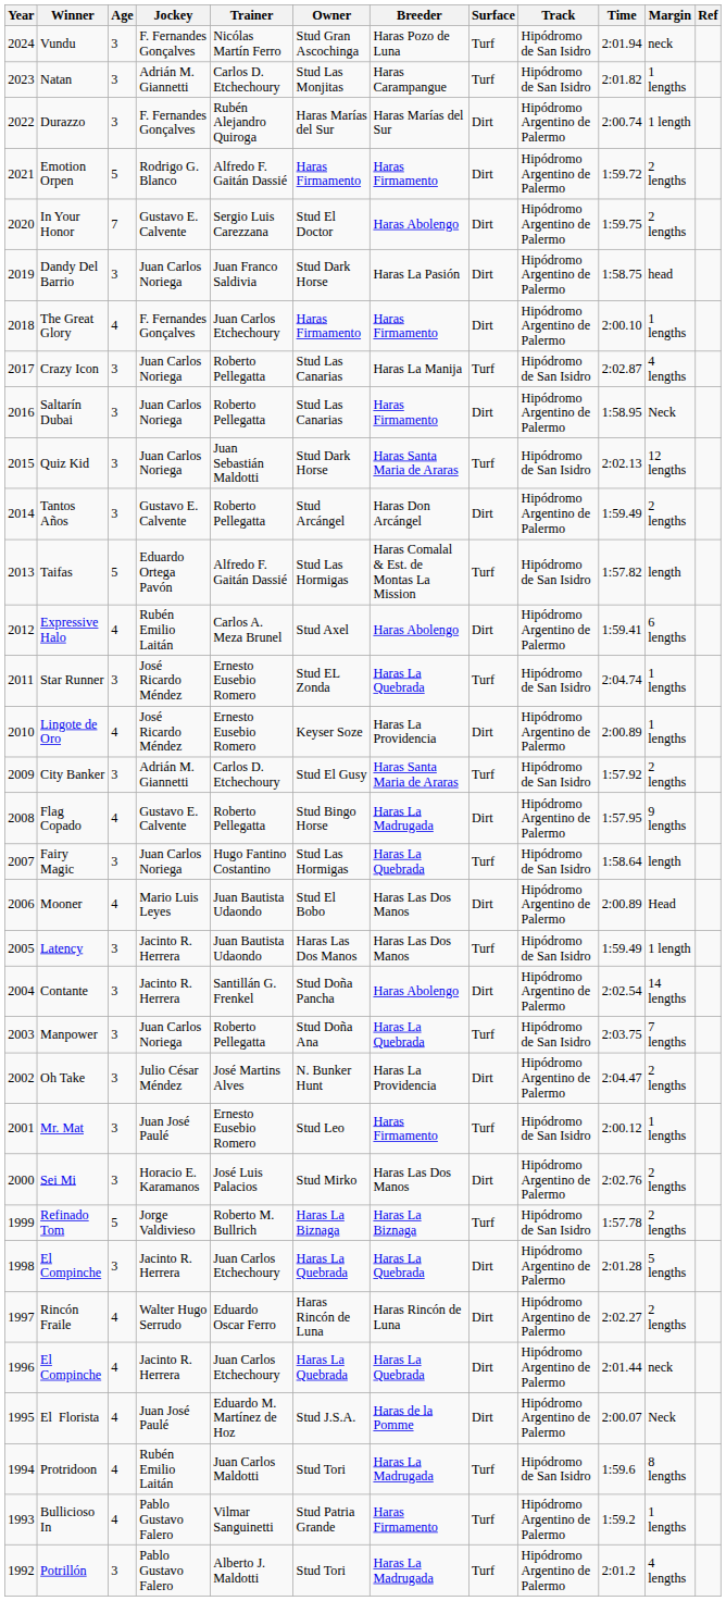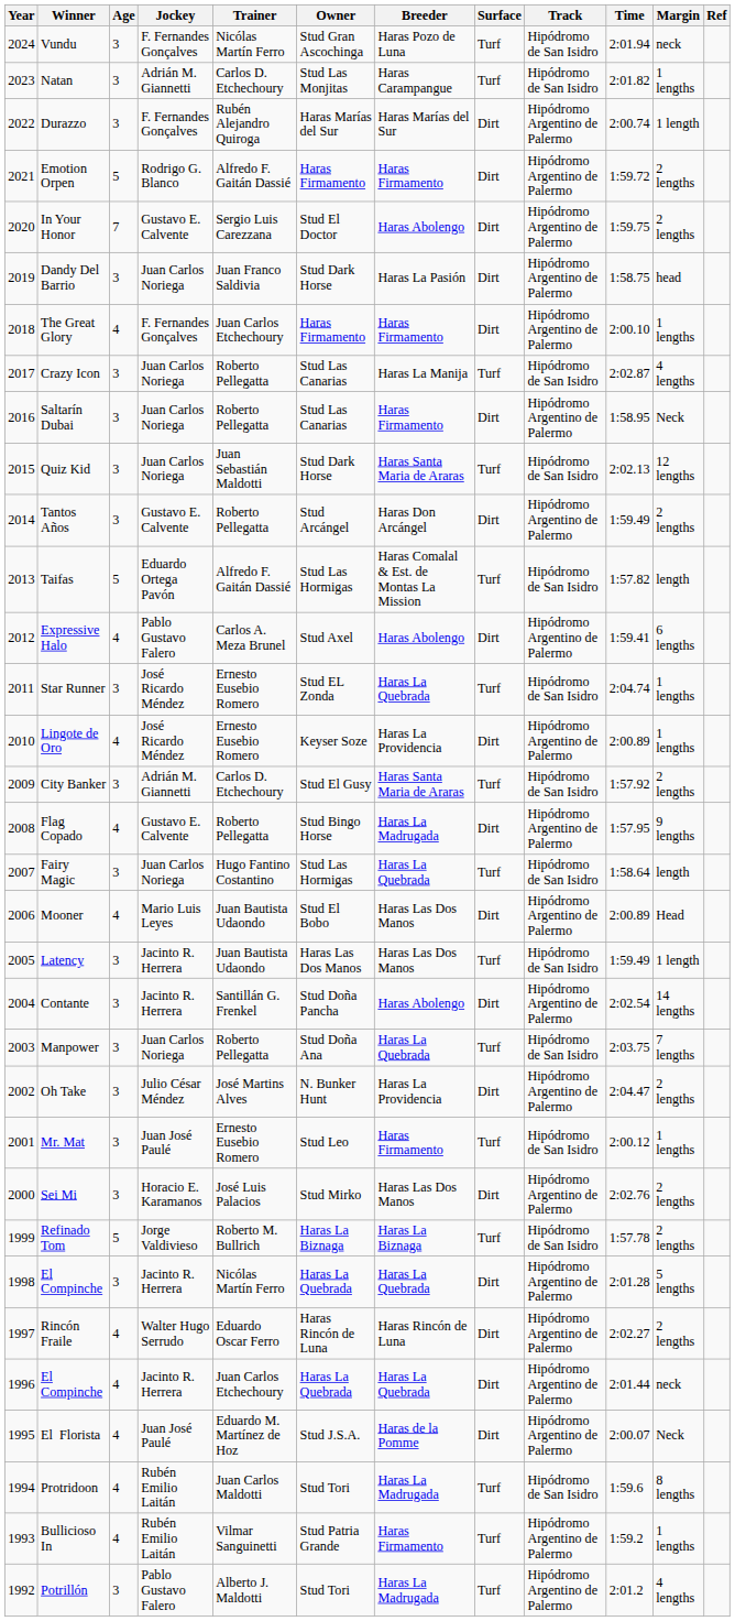 <table class="wikitable">
 <tr>
 <th>Year</th>
 <th>Winner</th>
 <th>Age</th>
 <th>Jockey</th>
 <th>Trainer</th>
 <th>Owner</th>
 <th>Breeder</th>
 <th>Surface</th>
 <th>Track</th>
 <th>Time</th>
 <th>Margin</th>
 <th>Ref</th>
 </tr>
 <tr>
 <td>2024</td>
 <td>Vundu</td>
 <td>3</td>
 <td>F. Fernandes Gonçalves</td>
 <td>Nicólas Martín Ferro</td>
 <td>Stud Gran Ascochinga</td>
 <td>Haras Pozo de Luna</td>
 <td>Turf</td>
 <td>Hipódromo de San Isidro</td>
 <td>2:01.94</td>
 <td> neck</td>
 <td></td>
 </tr>
 <tr>
 <td>2023</td>
 <td>Natan</td>
 <td>3</td>
 <td>Adrián M. Giannetti</td>
 <td>Carlos D. Etchechoury</td>
 <td>Stud Las Monjitas</td>
 <td>Haras Carampangue</td>
 <td>Turf</td>
 <td>Hipódromo de San Isidro</td>
 <td>2:01.82</td>
 <td>1 lengths</td>
 <td></td>
 </tr>
 <tr>
 <td>2022</td>
 <td>Durazzo</td>
 <td>3</td>
 <td>F. Fernandes Gonçalves</td>
 <td>Rubén Alejandro Quiroga</td>
 <td>Haras Marías del Sur</td>
 <td>Haras Marías del Sur</td>
 <td>Dirt</td>
 <td>Hipódromo Argentino de Palermo</td>
 <td>2:00.74</td>
 <td>1 length</td>
 <td></td>
 </tr>
 <tr>
 <td>2021</td>
 <td>Emotion Orpen</td>
 <td>5</td>
 <td>Rodrigo G. Blanco</td>
 <td>Alfredo F. Gaitán Dassié</td>
 <td><a href='#'>Haras Firmamento</a></td>
 <td><a href='#'>Haras Firmamento</a></td>
 <td>Dirt</td>
 <td>Hipódromo Argentino de Palermo</td>
 <td>1:59.72</td>
 <td>2 lengths</td>
 <td></td>
 </tr>
 <tr>
 <td>2020</td>
 <td>In Your Honor</td>
 <td>7</td>
 <td>Gustavo E. Calvente</td>
 <td>Sergio Luis Carezzana</td>
 <td>Stud El Doctor</td>
 <td><a href='#'>Haras Abolengo</a></td>
 <td>Dirt</td>
 <td>Hipódromo Argentino de Palermo</td>
 <td>1:59.75</td>
 <td>2 lengths</td>
 <td></td>
 </tr>
 <tr>
 <td>2019</td>
 <td>Dandy Del Barrio</td>
 <td>3</td>
 <td>Juan Carlos Noriega</td>
 <td>Juan Franco Saldivia</td>
 <td>Stud Dark Horse</td>
 <td>Haras La Pasión</td>
 <td>Dirt</td>
 <td>Hipódromo Argentino de Palermo</td>
 <td>1:58.75</td>
 <td> head</td>
 <td></td>
 </tr>
 <tr>
 <td>2018</td>
 <td>The Great Glory</td>
 <td>4</td>
 <td>F. Fernandes Gonçalves</td>
 <td>Juan Carlos Etchechoury</td>
 <td><a href='#'>Haras Firmamento</a></td>
 <td><a href='#'>Haras Firmamento</a></td>
 <td>Dirt</td>
 <td>Hipódromo Argentino de Palermo</td>
 <td>2:00.10</td>
 <td>1 lengths</td>
 <td></td>
 </tr>
 <tr>
 <td>2017</td>
 <td>Crazy Icon</td>
 <td>3</td>
 <td>Juan Carlos Noriega</td>
 <td>Roberto Pellegatta</td>
 <td>Stud Las Canarias</td>
 <td>Haras La Manija</td>
 <td>Turf</td>
 <td>Hipódromo de San Isidro</td>
 <td>2:02.87</td>
 <td>4 lengths</td>
 <td></td>
 </tr>
 <tr>
 <td>2016</td>
 <td>Saltarín Dubai</td>
 <td>3</td>
 <td>Juan Carlos Noriega</td>
 <td>Roberto Pellegatta</td>
 <td>Stud Las Canarias</td>
 <td><a href='#'>Haras Firmamento</a></td>
 <td>Dirt</td>
 <td>Hipódromo Argentino de Palermo</td>
 <td>1:58.95</td>
 <td>Neck</td>
 <td></td>
 </tr>
 <tr>
 <td>2015</td>
 <td>Quiz Kid</td>
 <td>3</td>
 <td>Juan Carlos Noriega</td>
 <td>Juan Sebastián Maldotti</td>
 <td>Stud Dark Horse</td>
 <td><a href='#'>Haras Santa Maria de Araras</a></td>
 <td>Turf</td>
 <td>Hipódromo de San Isidro</td>
 <td>2:02.13</td>
 <td>12 lengths</td>
 <td></td>
 </tr>
 <tr>
 <td>2014</td>
 <td>Tantos Años</td>
 <td>3</td>
 <td>Gustavo E. Calvente</td>
 <td>Roberto Pellegatta</td>
 <td>Stud Arcángel</td>
 <td>Haras Don Arcángel</td>
 <td>Dirt</td>
 <td>Hipódromo Argentino de Palermo</td>
 <td>1:59.49</td>
 <td>2 lengths</td>
 <td></td>
 </tr>
 <tr>
 <td>2013</td>
 <td>Taifas</td>
 <td>5</td>
 <td>Eduardo Ortega Pavón</td>
 <td>Alfredo F. Gaitán Dassié</td>
 <td>Stud Las Hormigas</td>
 <td>Haras Comalal & Est. de Montas La Mission</td>
 <td>Turf</td>
 <td>Hipódromo de San Isidro</td>
 <td>1:57.82</td>
 <td> length</td>
 <td></td>
 </tr>
 <tr>
 <td>2012</td>
 <td><a href='#'>Expressive Halo</a></td>
 <td>4</td>
-<td>Rubén Emilio Laitán</td>
+<td>Pablo Gustavo Falero</td>
 <td>Carlos A. Meza Brunel</td>
 <td>Stud Axel</td>
 <td><a href='#'>Haras Abolengo</a></td>
 <td>Dirt</td>
 <td>Hipódromo Argentino de Palermo</td>
 <td>1:59.41</td>
 <td>6 lengths</td>
 <td></td>
 </tr>
 <tr>
 <td>2011</td>
 <td>Star Runner</td>
 <td>3</td>
 <td>José Ricardo Méndez</td>
 <td>Ernesto Eusebio Romero</td>
 <td>Stud EL Zonda</td>
 <td><a href='#'>Haras La Quebrada</a></td>
 <td>Turf</td>
 <td>Hipódromo de San Isidro</td>
 <td>2:04.74</td>
 <td>1 lengths</td>
 <td></td>
 </tr>
 <tr>
 <td>2010</td>
 <td><a href='#'>Lingote de Oro</a></td>
 <td>4</td>
 <td>José Ricardo Méndez</td>
 <td>Ernesto Eusebio Romero</td>
 <td>Keyser Soze</td>
 <td>Haras La Providencia</td>
 <td>Dirt</td>
 <td>Hipódromo Argentino de Palermo</td>
 <td>2:00.89</td>
 <td>1 lengths</td>
 <td></td>
 </tr>
 <tr>
 <td>2009</td>
 <td>City Banker</td>
 <td>3</td>
 <td>Adrián M. Giannetti</td>
 <td>Carlos D. Etchechoury</td>
 <td>Stud El Gusy</td>
 <td><a href='#'>Haras Santa Maria de Araras</a></td>
 <td>Turf</td>
 <td>Hipódromo de San Isidro</td>
 <td>1:57.92</td>
 <td>2 lengths</td>
 <td></td>
 </tr>
 <tr>
 <td>2008</td>
 <td>Flag Copado</td>
 <td>4</td>
 <td>Gustavo E. Calvente</td>
 <td>Roberto Pellegatta</td>
 <td>Stud Bingo Horse</td>
 <td><a href='#'>Haras La Madrugada</a></td>
 <td>Dirt</td>
 <td>Hipódromo Argentino de Palermo</td>
 <td>1:57.95</td>
 <td>9 lengths</td>
 <td></td>
 </tr>
 <tr>
 <td>2007</td>
 <td>Fairy Magic</td>
 <td>3</td>
 <td>Juan Carlos Noriega</td>
 <td>Hugo Fantino Costantino</td>
 <td>Stud Las Hormigas</td>
 <td><a href='#'>Haras La Quebrada</a></td>
 <td>Turf</td>
 <td>Hipódromo de San Isidro</td>
 <td>1:58.64</td>
 <td> length</td>
 <td></td>
 </tr>
 <tr>
 <td>2006</td>
 <td>Mooner</td>
 <td>4</td>
 <td>Mario Luis Leyes</td>
 <td>Juan Bautista Udaondo</td>
 <td>Stud El Bobo</td>
 <td>Haras Las Dos Manos</td>
 <td>Dirt</td>
 <td>Hipódromo Argentino de Palermo</td>
 <td>2:00.89</td>
 <td>Head</td>
 <td></td>
 </tr>
 <tr>
 <td>2005</td>
 <td><a href='#'>Latency</a></td>
 <td>3</td>
 <td>Jacinto R. Herrera</td>
 <td>Juan Bautista Udaondo</td>
 <td>Haras Las Dos Manos</td>
 <td>Haras Las Dos Manos</td>
 <td>Turf</td>
 <td>Hipódromo de San Isidro</td>
 <td>1:59.49</td>
 <td>1 length</td>
 <td></td>
 </tr>
 <tr>
 <td>2004</td>
 <td>Contante</td>
 <td>3</td>
 <td>Jacinto R. Herrera</td>
 <td>Santillán G. Frenkel</td>
 <td>Stud Doña Pancha</td>
 <td><a href='#'>Haras Abolengo</a></td>
 <td>Dirt</td>
 <td>Hipódromo Argentino de Palermo</td>
 <td>2:02.54</td>
 <td>14 lengths</td>
 <td></td>
 </tr>
 <tr>
 <td>2003</td>
 <td>Manpower</td>
 <td>3</td>
 <td>Juan Carlos Noriega</td>
 <td>Roberto Pellegatta</td>
 <td>Stud Doña Ana</td>
 <td><a href='#'>Haras La Quebrada</a></td>
 <td>Turf</td>
 <td>Hipódromo de San Isidro</td>
 <td>2:03.75</td>
 <td>7 lengths</td>
 <td></td>
 </tr>
 <tr>
 <td>2002</td>
 <td>Oh Take</td>
 <td>3</td>
 <td>Julio César Méndez</td>
 <td>José Martins Alves</td>
 <td>N. Bunker Hunt</td>
 <td>Haras La Providencia</td>
 <td>Dirt</td>
 <td>Hipódromo Argentino de Palermo</td>
 <td>2:04.47</td>
 <td>2 lengths</td>
 <td></td>
 </tr>
 <tr>
 <td>2001</td>
 <td><a href='#'>Mr. Mat</a></td>
 <td>3</td>
 <td>Juan José Paulé</td>
 <td>Ernesto Eusebio Romero</td>
 <td>Stud Leo</td>
 <td><a href='#'>Haras Firmamento</a></td>
 <td>Turf</td>
 <td>Hipódromo de San Isidro</td>
 <td>2:00.12</td>
 <td>1 lengths</td>
 <td></td>
 </tr>
 <tr>
 <td>2000</td>
 <td><a href='#'>Sei Mi</a></td>
 <td>3</td>
 <td>Horacio E. Karamanos</td>
 <td>José Luis Palacios</td>
 <td>Stud Mirko</td>
 <td>Haras Las Dos Manos</td>
 <td>Dirt</td>
 <td>Hipódromo Argentino de Palermo</td>
 <td>2:02.76</td>
 <td>2 lengths</td>
 <td></td>
 </tr>
 <tr>
 <td>1999</td>
 <td><a href='#'>Refinado Tom</a></td>
 <td>5</td>
 <td>Jorge Valdivieso</td>
 <td>Roberto M. Bullrich</td>
 <td><a href='#'>Haras La Biznaga</a></td>
 <td><a href='#'>Haras La Biznaga</a></td>
 <td>Turf</td>
 <td>Hipódromo de San Isidro</td>
 <td>1:57.78</td>
 <td>2 lengths</td>
 <td></td>
 </tr>
 <tr>
 <td>1998</td>
 <td><a href='#'>El Compinche</a></td>
 <td>3</td>
 <td>Jacinto R. Herrera</td>
-<td>Juan Carlos Etchechoury</td>
+<td>Nicólas Martín Ferro</td>
 <td><a href='#'>Haras La Quebrada</a></td>
 <td><a href='#'>Haras La Quebrada</a></td>
 <td>Dirt</td>
 <td>Hipódromo Argentino de Palermo</td>
 <td>2:01.28</td>
 <td>5 lengths</td>
 <td></td>
 </tr>
 <tr>
 <td>1997</td>
 <td>Rincón Fraile</td>
 <td>4</td>
 <td>Walter Hugo Serrudo</td>
 <td>Eduardo Oscar Ferro</td>
 <td>Haras Rincón de Luna</td>
 <td>Haras Rincón de Luna</td>
 <td>Dirt</td>
 <td>Hipódromo Argentino de Palermo</td>
 <td>2:02.27</td>
 <td>2 lengths</td>
 <td></td>
 </tr>
 <tr>
 <td>1996</td>
 <td><a href='#'>El Compinche</a></td>
 <td>4</td>
 <td>Jacinto R. Herrera</td>
 <td>Juan Carlos Etchechoury</td>
 <td><a href='#'>Haras La Quebrada</a></td>
 <td><a href='#'>Haras La Quebrada</a></td>
 <td>Dirt</td>
 <td>Hipódromo Argentino de Palermo</td>
 <td>2:01.44</td>
 <td> neck</td>
 <td></td>
 </tr>
 <tr>
 <td>1995</td>
 <td>El  Florista</td>
 <td>4</td>
 <td>Juan José Paulé</td>
 <td>Eduardo M. Martínez de Hoz</td>
 <td>Stud J.S.A.</td>
 <td><a href='#'>Haras de la Pomme</a></td>
 <td>Dirt</td>
 <td>Hipódromo Argentino de Palermo</td>
 <td>2:00.07</td>
 <td>Neck</td>
 <td></td>
 </tr>
 <tr>
 <td>1994</td>
 <td>Protridoon</td>
 <td>4</td>
 <td>Rubén Emilio Laitán</td>
 <td>Juan Carlos Maldotti</td>
 <td>Stud Tori</td>
 <td><a href='#'>Haras La Madrugada</a></td>
 <td>Turf</td>
 <td>Hipódromo de San Isidro</td>
 <td>1:59.6</td>
 <td>8 lengths</td>
 <td></td>
 </tr>
 <tr>
 <td>1993</td>
 <td>Bullicioso In</td>
 <td>4</td>
-<td>Pablo Gustavo Falero</td>
+<td>Rubén Emilio Laitán</td>
 <td>Vilmar Sanguinetti</td>
 <td>Stud Patria Grande</td>
 <td><a href='#'>Haras Firmamento</a></td>
 <td>Turf</td>
 <td>Hipódromo Argentino de Palermo</td>
 <td>1:59.2</td>
 <td>1 lengths</td>
 <td></td>
 </tr>
 <tr>
 <td>1992</td>
 <td><a href='#'>Potrillón</a></td>
 <td>3</td>
 <td>Pablo Gustavo Falero</td>
 <td>Alberto J. Maldotti</td>
 <td>Stud Tori</td>
 <td><a href='#'>Haras La Madrugada</a></td>
 <td>Turf</td>
 <td>Hipódromo Argentino de Palermo</td>
 <td>2:01.2</td>
 <td>4 lengths</td>
 <td></td>
 </tr>
 </table>
